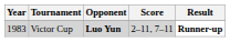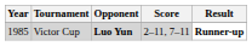 <table class="sortable wikitable" style="font-size:90%;">
 <tr>
 <th>Year</th>
 <th>Tournament</th>
 <th>Opponent</th>
 <th>Score</th>
 <th>Result</th>
 </tr>
 <tr>
 </tr>
 <tr style="background:#D5D5D5">
-<td align="center">1983</td>
+<td align="center">1985</td>
 <td align="left">Victor Cup</td>
 <td align="left"><strong> Luo Yun</strong></td>
 <td align="left">2–11, 7–11</td>
 <td style="text-align:left; background:white"> <strong>Runner-up</strong></td>
 </tr>
 </table>
